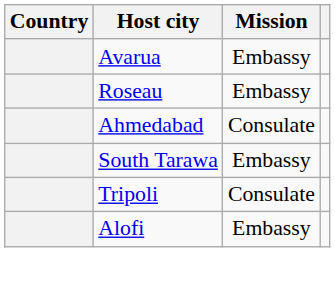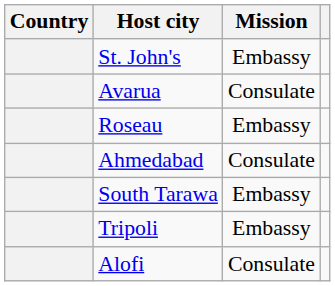 <table class="wikitable plainrowheaders">
 <tr>
 <th scope="col">Country</th>
 <th scope="col">Host city</th>
 <th scope="col">Mission</th>
 <th scope="col"></th>
 </tr>
 <tr>
 <th rowspan="1"></th>
+<td><a href='#'>St. John's</a></td>
+<td style="text-align:center;">Embassy</td>
+<td style="text-align:center;"></td>
+</tr>
+<tr>
+<th rowspan="1"></th>
 <td><a href='#'>Avarua</a></td>
-<td style="text-align:center;">Embassy</td>
+<td style="text-align:center;">Consulate</td>
 <td style="text-align:center;"></td>
 </tr>
 <tr>
 <th rowspan="1"></th>
 <td><a href='#'>Roseau</a></td>
 <td style="text-align:center;">Embassy</td>
 <td style="text-align:center;"></td>
 </tr>
 <tr>
 <th rowspan="1"></th>
 <td><a href='#'>Ahmedabad</a></td>
 <td style="text-align:center;">Consulate</td>
 <td style="text-align:center;"></td>
 </tr>
 <tr>
 <th rowspan="1"></th>
 <td><a href='#'>South Tarawa</a></td>
 <td style="text-align:center;">Embassy</td>
 <td style="text-align:center;"></td>
 </tr>
 <tr>
 <th rowspan="1"></th>
 <td><a href='#'>Tripoli</a></td>
-<td style="text-align:center;">Consulate</td>
+<td style="text-align:center;">Embassy</td>
 <td style="text-align:center;"></td>
 </tr>
 <tr>
 <th rowspan="1"></th>
 <td><a href='#'>Alofi</a></td>
-<td style="text-align:center;">Embassy</td>
+<td style="text-align:center;">Consulate</td>
 <td style="text-align:center;"></td>
 </tr>
 </table>
